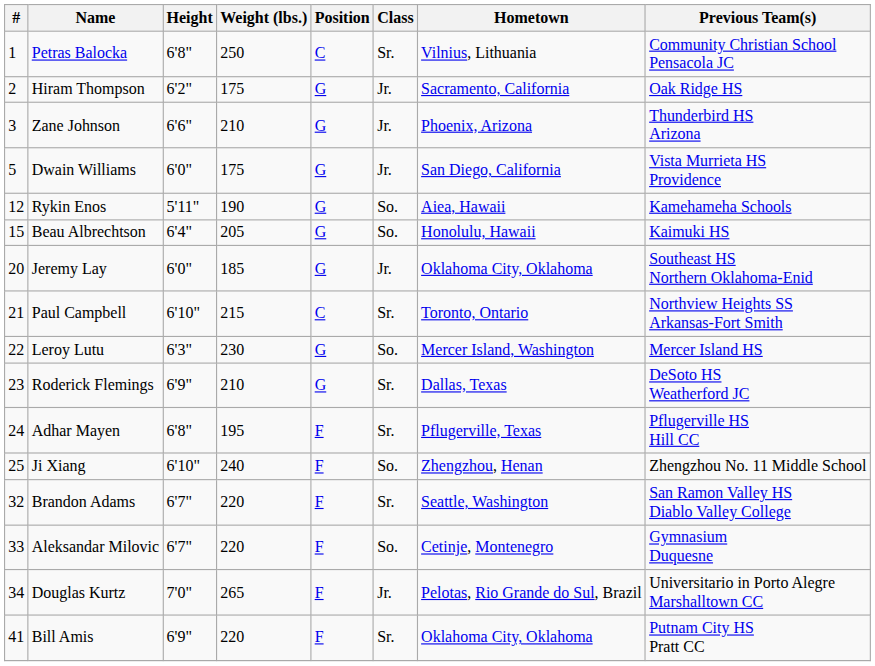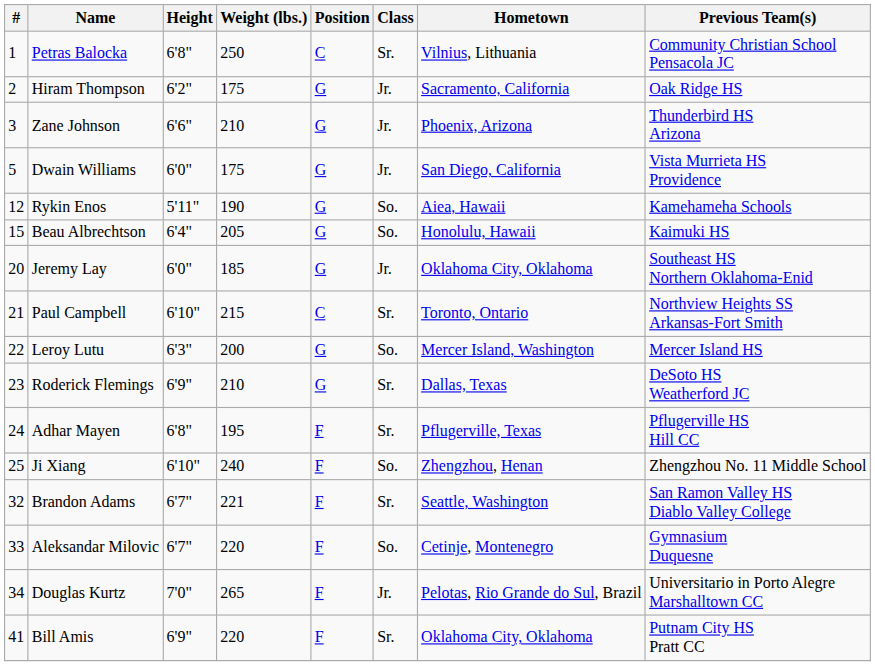 <table class="wikitable" style="font-size: 90%">
 <tr>
 <th>#</th>
 <th>Name</th>
 <th>Height</th>
 <th>Weight (lbs.)</th>
 <th>Position</th>
 <th>Class</th>
 <th>Hometown</th>
 <th>Previous Team(s)</th>
 </tr>
 <tr>
 <td>1</td>
 <td><a href='#'>Petras Balocka</a></td>
 <td>6'8"</td>
 <td>250</td>
 <td><a href='#'>C</a></td>
 <td>Sr.</td>
 <td><a href='#'>Vilnius</a>, Lithuania</td>
 <td><a href='#'>Community Christian School</a><br> <a href='#'>Pensacola JC</a></td>
 </tr>
 <tr>
 <td>2</td>
 <td>Hiram Thompson</td>
 <td>6'2"</td>
 <td>175</td>
 <td><a href='#'>G</a></td>
 <td>Jr.</td>
 <td><a href='#'>Sacramento, California</a></td>
 <td><a href='#'>Oak Ridge HS</a></td>
 </tr>
 <tr>
 <td>3</td>
 <td>Zane Johnson</td>
 <td>6'6"</td>
 <td>210</td>
 <td><a href='#'>G</a></td>
 <td>Jr.</td>
 <td><a href='#'>Phoenix, Arizona</a></td>
 <td><a href='#'>Thunderbird HS</a><br><a href='#'>Arizona</a></td>
 </tr>
 <tr>
 <td>5</td>
 <td>Dwain Williams</td>
 <td>6'0"</td>
 <td>175</td>
 <td><a href='#'>G</a></td>
 <td>Jr.</td>
 <td><a href='#'>San Diego, California</a></td>
 <td><a href='#'>Vista Murrieta HS</a><br><a href='#'>Providence</a></td>
 </tr>
 <tr>
 <td>12</td>
 <td>Rykin Enos</td>
 <td>5'11"</td>
 <td>190</td>
 <td><a href='#'>G</a></td>
 <td>So.</td>
 <td><a href='#'>Aiea, Hawaii</a></td>
 <td><a href='#'>Kamehameha Schools</a></td>
 </tr>
 <tr>
 <td>15</td>
 <td>Beau Albrechtson</td>
 <td>6'4"</td>
 <td>205</td>
 <td><a href='#'>G</a></td>
 <td>So.</td>
 <td><a href='#'>Honolulu, Hawaii</a></td>
 <td><a href='#'>Kaimuki HS</a></td>
 </tr>
 <tr>
 <td>20</td>
 <td>Jeremy Lay</td>
 <td>6'0"</td>
 <td>185</td>
 <td><a href='#'>G</a></td>
 <td>Jr.</td>
 <td><a href='#'>Oklahoma City, Oklahoma</a></td>
 <td><a href='#'>Southeast HS</a><br><a href='#'>Northern Oklahoma-Enid</a></td>
 </tr>
 <tr>
 <td>21</td>
 <td>Paul Campbell</td>
 <td>6'10"</td>
 <td>215</td>
 <td><a href='#'>C</a></td>
 <td>Sr.</td>
 <td><a href='#'>Toronto, Ontario</a></td>
 <td><a href='#'>Northview Heights SS</a><br><a href='#'>Arkansas-Fort Smith</a></td>
 </tr>
 <tr>
 <td>22</td>
 <td>Leroy Lutu</td>
 <td>6'3"</td>
-<td>230</td>
+<td>200</td>
 <td><a href='#'>G</a></td>
 <td>So.</td>
 <td><a href='#'>Mercer Island, Washington</a></td>
 <td><a href='#'>Mercer Island HS</a></td>
 </tr>
 <tr>
 <td>23</td>
 <td>Roderick Flemings</td>
 <td>6'9"</td>
 <td>210</td>
 <td><a href='#'>G</a></td>
 <td>Sr.</td>
 <td><a href='#'>Dallas, Texas</a></td>
 <td><a href='#'>DeSoto HS</a><br><a href='#'>Weatherford JC</a></td>
 </tr>
 <tr>
 <td>24</td>
 <td>Adhar Mayen</td>
 <td>6'8"</td>
 <td>195</td>
 <td><a href='#'>F</a></td>
 <td>Sr.</td>
 <td><a href='#'>Pflugerville, Texas</a></td>
 <td><a href='#'>Pflugerville HS</a><br><a href='#'>Hill CC</a></td>
 </tr>
 <tr>
 <td>25</td>
 <td>Ji Xiang</td>
 <td>6'10"</td>
 <td>240</td>
 <td><a href='#'>F</a></td>
 <td>So.</td>
 <td><a href='#'>Zhengzhou</a>, <a href='#'>Henan</a></td>
 <td>Zhengzhou No. 11 Middle School</td>
 </tr>
 <tr>
 <td>32</td>
 <td>Brandon Adams</td>
 <td>6'7"</td>
-<td>220</td>
+<td>221</td>
 <td><a href='#'>F</a></td>
 <td>Sr.</td>
 <td><a href='#'>Seattle, Washington</a></td>
 <td><a href='#'>San Ramon Valley HS</a><br><a href='#'>Diablo Valley College</a></td>
 </tr>
 <tr>
 <td>33</td>
 <td>Aleksandar Milovic</td>
 <td>6'7"</td>
 <td>220</td>
 <td><a href='#'>F</a></td>
 <td>So.</td>
 <td><a href='#'>Cetinje</a>, <a href='#'>Montenegro</a></td>
 <td><a href='#'>Gymnasium</a><br><a href='#'>Duquesne</a></td>
 </tr>
 <tr>
 <td>34</td>
 <td>Douglas Kurtz</td>
 <td>7'0"</td>
 <td>265</td>
 <td><a href='#'>F</a></td>
 <td>Jr.</td>
 <td><a href='#'>Pelotas</a>, <a href='#'>Rio Grande do Sul</a>, Brazil</td>
 <td>Universitario in Porto Alegre<br><a href='#'>Marshalltown CC</a></td>
 </tr>
 <tr>
 <td>41</td>
 <td>Bill Amis</td>
 <td>6'9"</td>
 <td>220</td>
 <td><a href='#'>F</a></td>
 <td>Sr.</td>
 <td><a href='#'>Oklahoma City, Oklahoma</a></td>
 <td><a href='#'>Putnam City HS</a><br>Pratt CC</td>
 </tr>
 <tr>
 </tr>
 </table>
